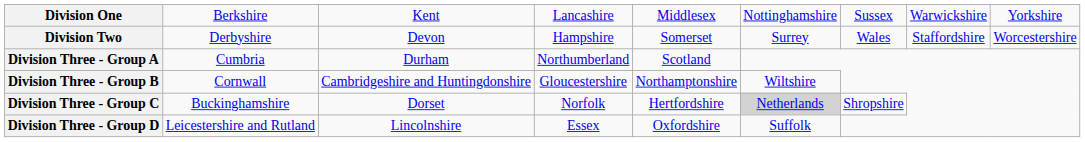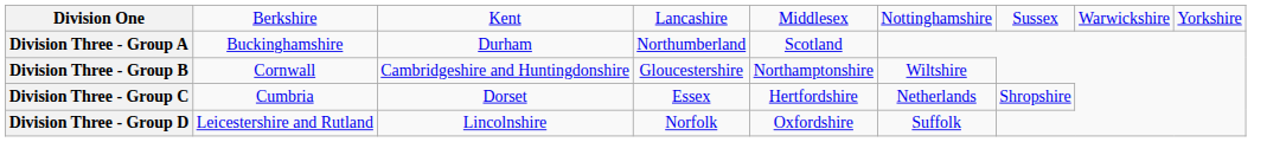 <table class="wikitable" style="text-align: center" style="font-size: 95%; border: 1px #aaaaaa solid; border-collapse: collapse; clear:center;">
 <tr>
 <th>Division One</th>
 <td><a href='#'>Berkshire</a></td>
 <td><a href='#'>Kent</a></td>
 <td><a href='#'>Lancashire</a></td>
 <td><a href='#'>Middlesex</a></td>
 <td><a href='#'>Nottinghamshire</a></td>
 <td><a href='#'>Sussex</a></td>
 <td><a href='#'>Warwickshire</a></td>
 <td><a href='#'>Yorkshire</a></td>
 </tr>
 <tr>
-<th>Division Two</th>
-<td><a href='#'>Derbyshire</a></td>
-<td><a href='#'>Devon</a></td>
-<td><a href='#'>Hampshire</a></td>
-<td><a href='#'>Somerset</a></td>
-<td><a href='#'>Surrey</a></td>
-<td><a href='#'>Wales</a></td>
-<td><a href='#'>Staffordshire</a></td>
-<td><a href='#'>Worcestershire</a></td>
-</tr>
-<tr>
 <th>Division Three - Group A</th>
-<td><a href='#'>Cumbria</a></td>
+<td><a href='#'>Buckinghamshire</a></td>
 <td><a href='#'>Durham</a></td>
 <td><a href='#'>Northumberland</a></td>
 <td><a href='#'>Scotland</a></td>
 </tr>
 <tr>
 <th>Division Three - Group B</th>
 <td><a href='#'>Cornwall</a></td>
 <td><a href='#'>Cambridgeshire and Huntingdonshire</a></td>
 <td><a href='#'>Gloucestershire</a></td>
 <td><a href='#'>Northamptonshire</a></td>
 <td><a href='#'>Wiltshire</a></td>
 </tr>
 <tr>
 <th>Division Three - Group C</th>
-<td><a href='#'>Buckinghamshire</a></td>
+<td><a href='#'>Cumbria</a></td>
 <td><a href='#'>Dorset</a></td>
-<td><a href='#'>Norfolk</a></td>
+<td><a href='#'>Essex</a></td>
 <td><a href='#'>Hertfordshire</a></td>
-<td style="background: lightgrey;"><a href='#'>Netherlands</a></td>
+<td><a href='#'>Netherlands</a></td>
 <td><a href='#'>Shropshire</a></td>
 </tr>
 <tr>
 <th>Division Three - Group D</th>
 <td><a href='#'>Leicestershire and Rutland</a></td>
 <td><a href='#'>Lincolnshire</a></td>
-<td><a href='#'>Essex</a></td>
+<td><a href='#'>Norfolk</a></td>
 <td><a href='#'>Oxfordshire</a></td>
 <td><a href='#'>Suffolk</a></td>
 </tr>
 </table>
